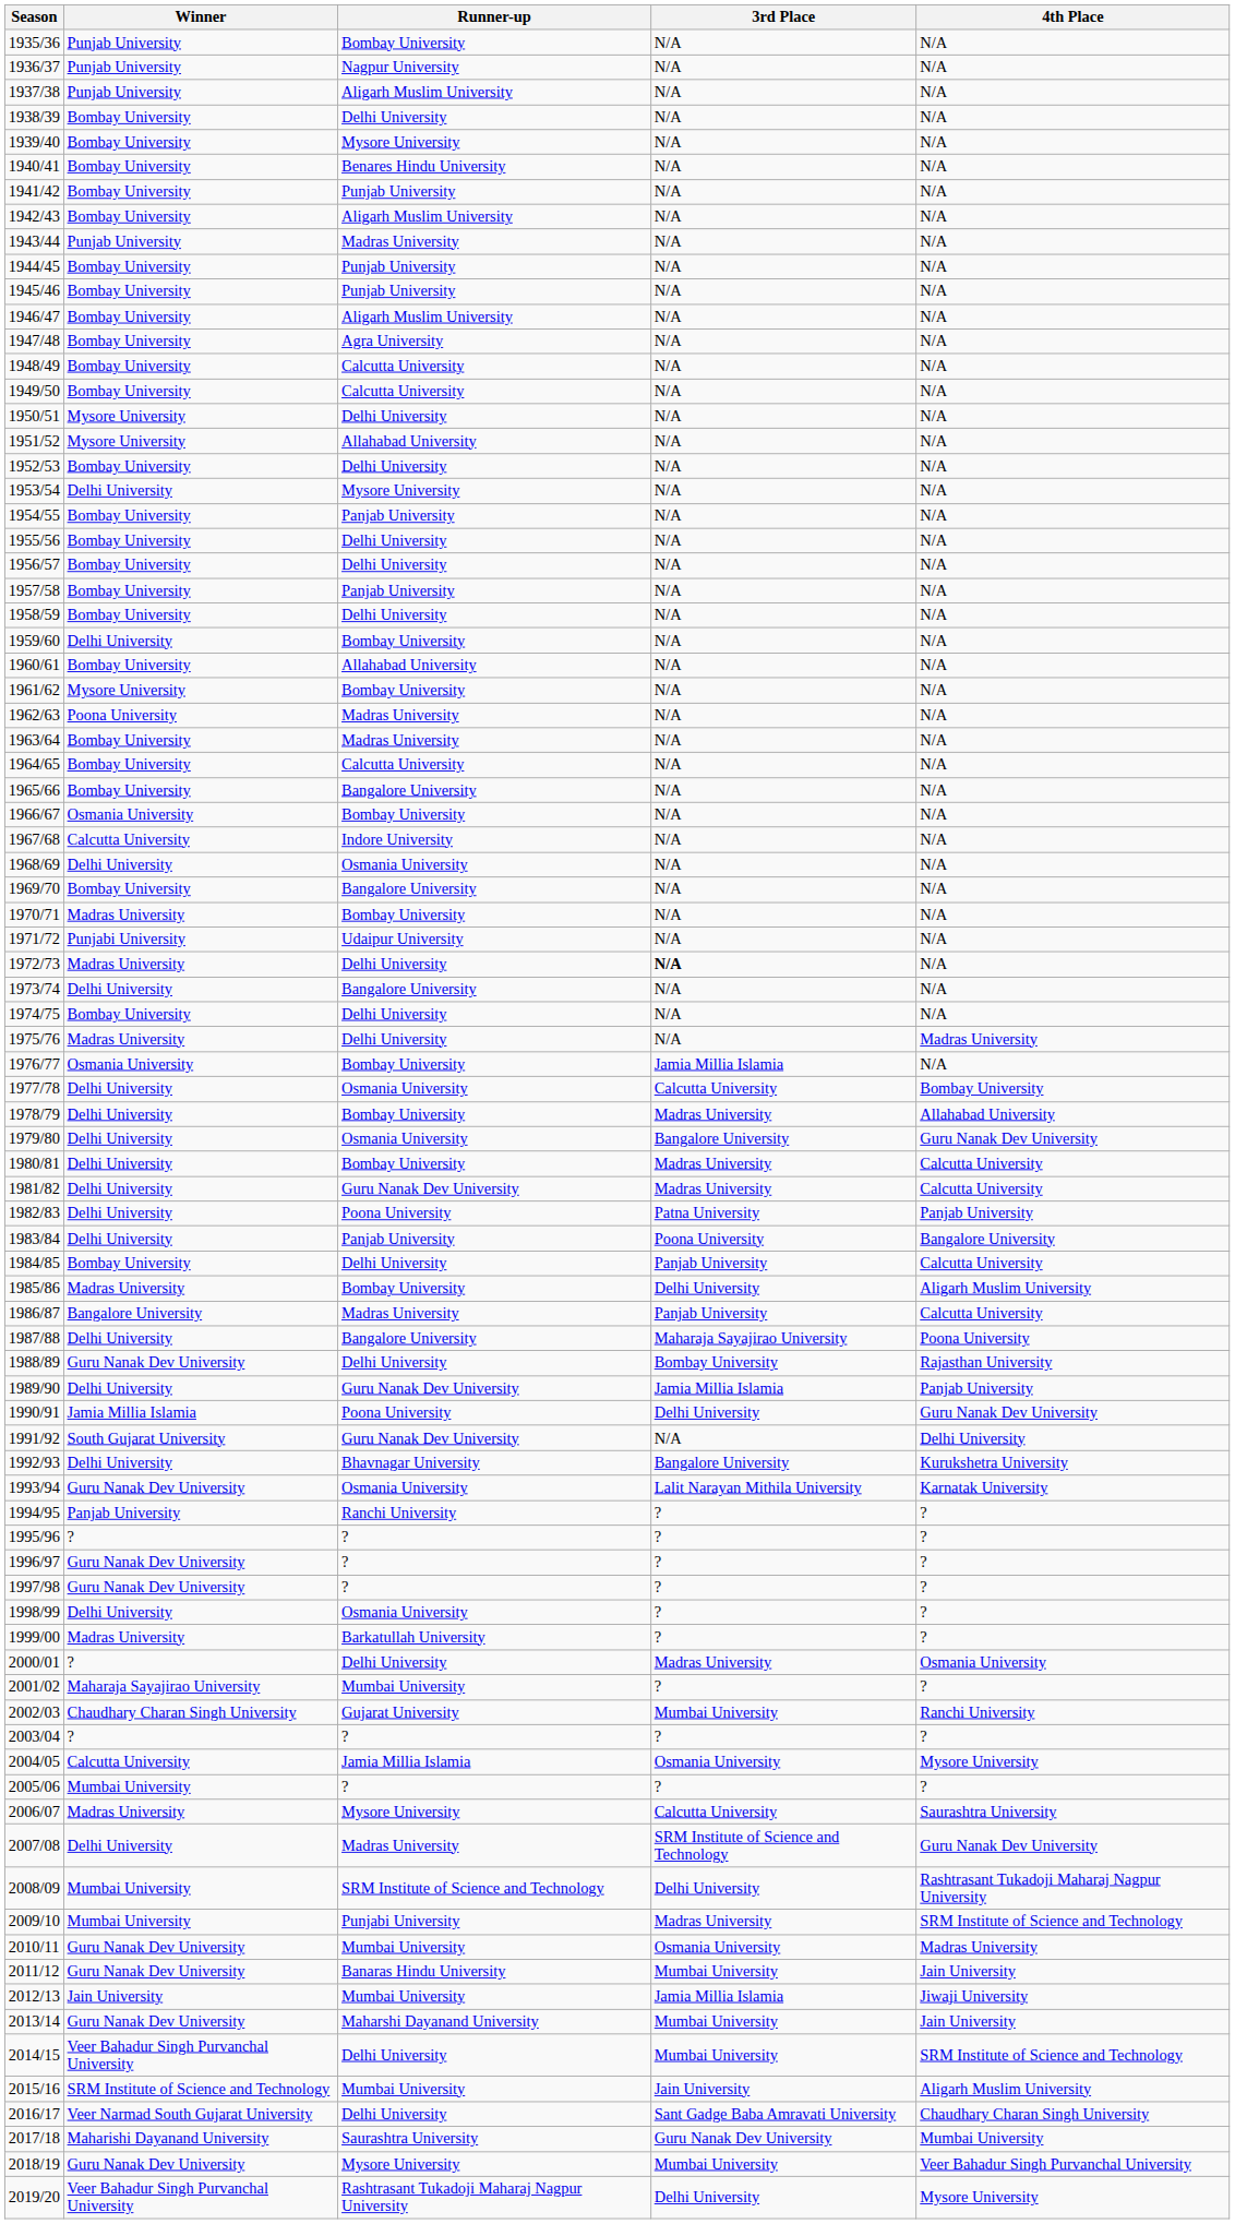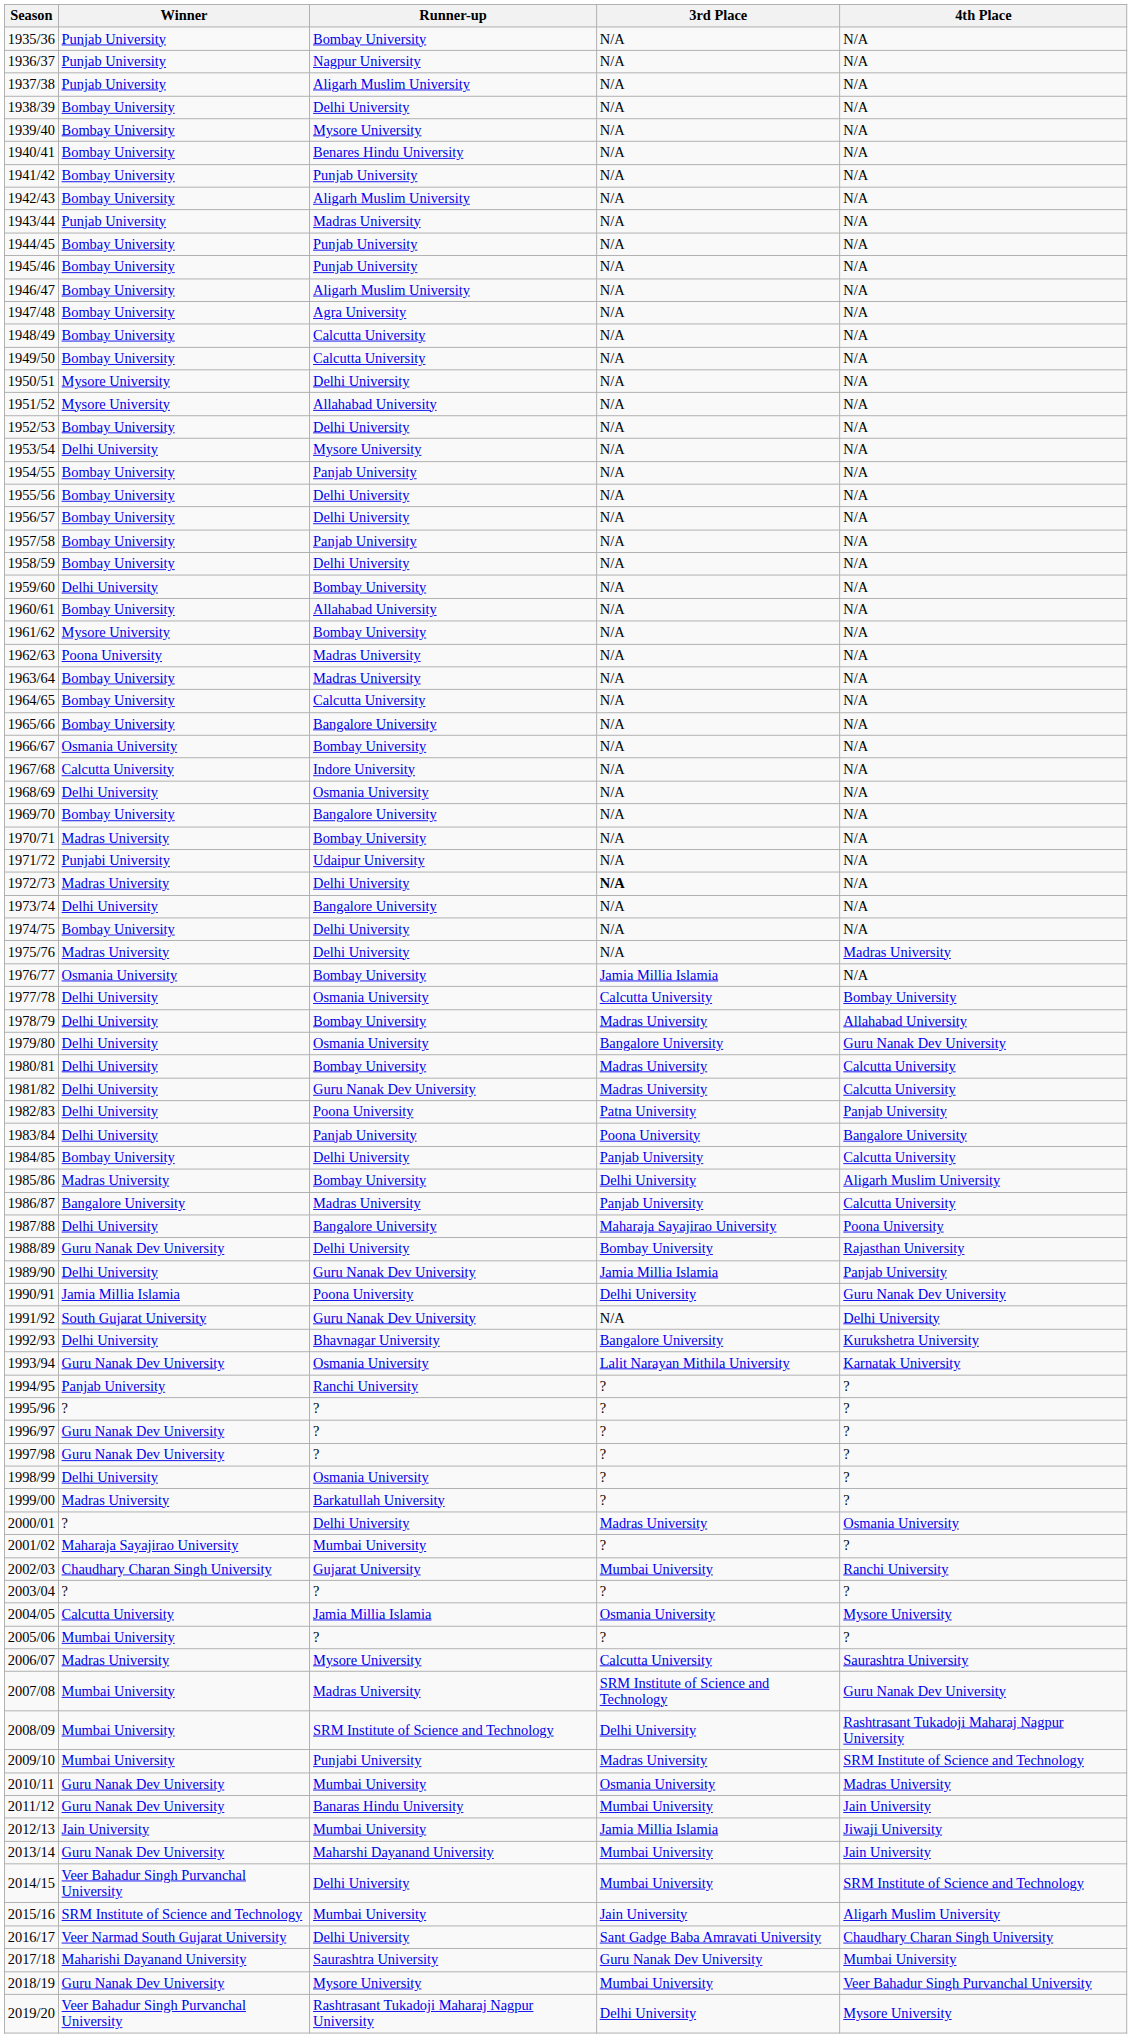 <table class="wikitable sortable">
 <tr>
 <th>Season</th>
 <th>Winner</th>
 <th>Runner-up</th>
 <th>3rd Place</th>
 <th>4th Place</th>
 </tr>
 <tr>
 <td>1935/36</td>
 <td><a href='#'>Punjab University</a></td>
 <td><a href='#'>Bombay University</a></td>
 <td>N/A</td>
 <td>N/A</td>
 </tr>
 <tr>
 <td>1936/37</td>
 <td><a href='#'>Punjab University</a></td>
 <td><a href='#'>Nagpur University</a></td>
 <td>N/A</td>
 <td>N/A</td>
 </tr>
 <tr>
 <td>1937/38</td>
 <td><a href='#'>Punjab University</a></td>
 <td><a href='#'>Aligarh Muslim University</a></td>
 <td>N/A</td>
 <td>N/A</td>
 </tr>
 <tr>
 <td>1938/39</td>
 <td><a href='#'>Bombay University</a></td>
 <td><a href='#'>Delhi University</a></td>
 <td>N/A</td>
 <td>N/A</td>
 </tr>
 <tr>
 <td>1939/40</td>
 <td><a href='#'>Bombay University</a></td>
 <td><a href='#'>Mysore University</a></td>
 <td>N/A</td>
 <td>N/A</td>
 </tr>
 <tr>
 <td>1940/41</td>
 <td><a href='#'>Bombay University</a></td>
 <td><a href='#'>Benares Hindu University</a></td>
 <td>N/A</td>
 <td>N/A</td>
 </tr>
 <tr>
 <td>1941/42</td>
 <td><a href='#'>Bombay University</a></td>
 <td><a href='#'>Punjab University</a></td>
 <td>N/A</td>
 <td>N/A</td>
 </tr>
 <tr>
 <td>1942/43</td>
 <td><a href='#'>Bombay University</a></td>
 <td><a href='#'>Aligarh Muslim University</a></td>
 <td>N/A</td>
 <td>N/A</td>
 </tr>
 <tr>
 <td>1943/44</td>
 <td><a href='#'>Punjab University</a></td>
 <td><a href='#'>Madras University</a></td>
 <td>N/A</td>
 <td>N/A</td>
 </tr>
 <tr>
 <td>1944/45</td>
 <td><a href='#'>Bombay University</a></td>
 <td><a href='#'>Punjab University</a></td>
 <td>N/A</td>
 <td>N/A</td>
 </tr>
 <tr>
 <td>1945/46</td>
 <td><a href='#'>Bombay University</a></td>
 <td><a href='#'>Punjab University</a></td>
 <td>N/A</td>
 <td>N/A</td>
 </tr>
 <tr>
 <td>1946/47</td>
 <td><a href='#'>Bombay University</a></td>
 <td><a href='#'>Aligarh Muslim University</a></td>
 <td>N/A</td>
 <td>N/A</td>
 </tr>
 <tr>
 <td>1947/48</td>
 <td><a href='#'>Bombay University</a></td>
 <td><a href='#'>Agra University</a></td>
 <td>N/A</td>
 <td>N/A</td>
 </tr>
 <tr>
 <td>1948/49</td>
 <td><a href='#'>Bombay University</a></td>
 <td><a href='#'>Calcutta University</a></td>
 <td>N/A</td>
 <td>N/A</td>
 </tr>
 <tr>
 <td>1949/50</td>
 <td><a href='#'>Bombay University</a></td>
 <td><a href='#'>Calcutta University</a></td>
 <td>N/A</td>
 <td>N/A</td>
 </tr>
 <tr>
 <td>1950/51</td>
 <td><a href='#'>Mysore University</a></td>
 <td><a href='#'>Delhi University</a></td>
 <td>N/A</td>
 <td>N/A</td>
 </tr>
 <tr>
 <td>1951/52</td>
 <td><a href='#'>Mysore University</a></td>
 <td><a href='#'>Allahabad University</a></td>
 <td>N/A</td>
 <td>N/A</td>
 </tr>
 <tr>
 <td>1952/53</td>
 <td><a href='#'>Bombay University</a></td>
 <td><a href='#'>Delhi University</a></td>
 <td>N/A</td>
 <td>N/A</td>
 </tr>
 <tr>
 <td>1953/54</td>
 <td><a href='#'>Delhi University</a></td>
 <td><a href='#'>Mysore University</a></td>
 <td>N/A</td>
 <td>N/A</td>
 </tr>
 <tr>
 <td>1954/55</td>
 <td><a href='#'>Bombay University</a></td>
 <td><a href='#'>Panjab University</a></td>
 <td>N/A</td>
 <td>N/A</td>
 </tr>
 <tr>
 <td>1955/56</td>
 <td><a href='#'>Bombay University</a></td>
 <td><a href='#'>Delhi University</a></td>
 <td>N/A</td>
 <td>N/A</td>
 </tr>
 <tr>
 <td>1956/57</td>
 <td><a href='#'>Bombay University</a></td>
 <td><a href='#'>Delhi University</a></td>
 <td>N/A</td>
 <td>N/A</td>
 </tr>
 <tr>
 <td>1957/58</td>
 <td><a href='#'>Bombay University</a></td>
 <td><a href='#'>Panjab University</a></td>
 <td>N/A</td>
 <td>N/A</td>
 </tr>
 <tr>
 <td>1958/59</td>
 <td><a href='#'>Bombay University</a></td>
 <td><a href='#'>Delhi University</a></td>
 <td>N/A</td>
 <td>N/A</td>
 </tr>
 <tr>
 <td>1959/60</td>
 <td><a href='#'>Delhi University</a></td>
 <td><a href='#'>Bombay University</a></td>
 <td>N/A</td>
 <td>N/A</td>
 </tr>
 <tr>
 <td>1960/61</td>
 <td><a href='#'>Bombay University</a></td>
 <td><a href='#'>Allahabad University</a></td>
 <td>N/A</td>
 <td>N/A</td>
 </tr>
 <tr>
 <td>1961/62</td>
 <td><a href='#'>Mysore University</a></td>
 <td><a href='#'>Bombay University</a></td>
 <td>N/A</td>
 <td>N/A</td>
 </tr>
 <tr>
 <td>1962/63</td>
 <td><a href='#'>Poona University</a></td>
 <td><a href='#'>Madras University</a></td>
 <td>N/A</td>
 <td>N/A</td>
 </tr>
 <tr>
 <td>1963/64</td>
 <td><a href='#'>Bombay University</a></td>
 <td><a href='#'>Madras University</a></td>
 <td>N/A</td>
 <td>N/A</td>
 </tr>
 <tr>
 <td>1964/65</td>
 <td><a href='#'>Bombay University</a></td>
 <td><a href='#'>Calcutta University</a></td>
 <td>N/A</td>
 <td>N/A</td>
 </tr>
 <tr>
 <td>1965/66</td>
 <td><a href='#'>Bombay University</a></td>
 <td><a href='#'>Bangalore University</a></td>
 <td>N/A</td>
 <td>N/A</td>
 </tr>
 <tr>
 <td>1966/67</td>
 <td><a href='#'>Osmania University</a></td>
 <td><a href='#'>Bombay University</a></td>
 <td>N/A</td>
 <td>N/A</td>
 </tr>
 <tr>
 <td>1967/68</td>
 <td><a href='#'>Calcutta University</a></td>
 <td><a href='#'>Indore University</a></td>
 <td>N/A</td>
 <td>N/A</td>
 </tr>
 <tr>
 <td>1968/69</td>
 <td><a href='#'>Delhi University</a></td>
 <td><a href='#'>Osmania University</a></td>
 <td>N/A</td>
 <td>N/A</td>
 </tr>
 <tr>
 <td>1969/70</td>
 <td><a href='#'>Bombay University</a></td>
 <td><a href='#'>Bangalore University</a></td>
 <td>N/A</td>
 <td>N/A</td>
 </tr>
 <tr>
 <td>1970/71</td>
 <td><a href='#'>Madras University</a></td>
 <td><a href='#'>Bombay University</a></td>
 <td>N/A</td>
 <td>N/A</td>
 </tr>
 <tr>
 <td>1971/72</td>
 <td><a href='#'>Punjabi University</a></td>
 <td><a href='#'>Udaipur University</a></td>
 <td>N/A</td>
 <td>N/A</td>
 </tr>
 <tr>
 <td>1972/73</td>
 <td><a href='#'>Madras University</a></td>
 <td><a href='#'>Delhi University</a></td>
 <td><strong>N/A</strong></td>
 <td>N/A</td>
 </tr>
 <tr>
 <td>1973/74</td>
 <td><a href='#'>Delhi University</a></td>
 <td><a href='#'>Bangalore University</a></td>
 <td>N/A</td>
 <td>N/A</td>
 </tr>
 <tr>
 <td>1974/75</td>
 <td><a href='#'>Bombay University</a></td>
 <td><a href='#'>Delhi University</a></td>
 <td>N/A</td>
 <td>N/A</td>
 </tr>
 <tr>
 <td>1975/76</td>
 <td><a href='#'>Madras University</a></td>
 <td><a href='#'>Delhi University</a></td>
 <td>N/A</td>
 <td><a href='#'>Madras University</a></td>
 </tr>
 <tr>
 <td>1976/77</td>
 <td><a href='#'>Osmania University</a></td>
 <td><a href='#'>Bombay University</a></td>
 <td><a href='#'>Jamia Millia Islamia</a></td>
 <td>N/A</td>
 </tr>
 <tr>
 <td>1977/78</td>
 <td><a href='#'>Delhi University</a></td>
 <td><a href='#'>Osmania University</a></td>
 <td><a href='#'>Calcutta University</a></td>
 <td><a href='#'>Bombay University</a></td>
 </tr>
 <tr>
 <td>1978/79</td>
 <td><a href='#'>Delhi University</a></td>
 <td><a href='#'>Bombay University</a></td>
 <td><a href='#'>Madras University</a></td>
 <td><a href='#'>Allahabad University</a></td>
 </tr>
 <tr>
 <td>1979/80</td>
 <td><a href='#'>Delhi University</a></td>
 <td><a href='#'>Osmania University</a></td>
 <td><a href='#'>Bangalore University</a></td>
 <td><a href='#'>Guru Nanak Dev University</a></td>
 </tr>
 <tr>
 <td>1980/81</td>
 <td><a href='#'>Delhi University</a></td>
 <td><a href='#'>Bombay University</a></td>
 <td><a href='#'>Madras University</a></td>
 <td><a href='#'>Calcutta University</a></td>
 </tr>
 <tr>
 <td>1981/82</td>
 <td><a href='#'>Delhi University</a></td>
 <td><a href='#'>Guru Nanak Dev University</a></td>
 <td><a href='#'>Madras University</a></td>
 <td><a href='#'>Calcutta University</a></td>
 </tr>
 <tr>
 <td>1982/83</td>
 <td><a href='#'>Delhi University</a></td>
 <td><a href='#'>Poona University</a></td>
 <td><a href='#'>Patna University</a></td>
 <td><a href='#'>Panjab University</a></td>
 </tr>
 <tr>
 <td>1983/84</td>
 <td><a href='#'>Delhi University</a></td>
 <td><a href='#'>Panjab University</a></td>
 <td><a href='#'>Poona University</a></td>
 <td><a href='#'>Bangalore University</a></td>
 </tr>
 <tr>
 <td>1984/85</td>
 <td><a href='#'>Bombay University</a></td>
 <td><a href='#'>Delhi University</a></td>
 <td><a href='#'>Panjab University</a></td>
 <td><a href='#'>Calcutta University</a></td>
 </tr>
 <tr>
 <td>1985/86</td>
 <td><a href='#'>Madras University</a></td>
 <td><a href='#'>Bombay University</a></td>
 <td><a href='#'>Delhi University</a></td>
 <td><a href='#'>Aligarh Muslim University</a></td>
 </tr>
 <tr>
 <td>1986/87</td>
 <td><a href='#'>Bangalore University</a></td>
 <td><a href='#'>Madras University</a></td>
 <td><a href='#'>Panjab University</a></td>
 <td><a href='#'>Calcutta University</a></td>
 </tr>
 <tr>
 <td>1987/88</td>
 <td><a href='#'>Delhi University</a></td>
 <td><a href='#'>Bangalore University</a></td>
 <td><a href='#'>Maharaja Sayajirao University</a></td>
 <td><a href='#'>Poona University</a></td>
 </tr>
 <tr>
 <td>1988/89</td>
 <td><a href='#'>Guru Nanak Dev University</a></td>
 <td><a href='#'>Delhi University</a></td>
 <td><a href='#'>Bombay University</a></td>
 <td><a href='#'>Rajasthan University</a></td>
 </tr>
 <tr>
 <td>1989/90</td>
 <td><a href='#'>Delhi University</a></td>
 <td><a href='#'>Guru Nanak Dev University</a></td>
 <td><a href='#'>Jamia Millia Islamia</a></td>
 <td><a href='#'>Panjab University</a></td>
 </tr>
 <tr>
 <td>1990/91</td>
 <td><a href='#'>Jamia Millia Islamia</a></td>
 <td><a href='#'>Poona University</a></td>
 <td><a href='#'>Delhi University</a></td>
 <td><a href='#'>Guru Nanak Dev University</a></td>
 </tr>
 <tr>
 <td>1991/92</td>
 <td><a href='#'>South Gujarat University</a></td>
 <td><a href='#'>Guru Nanak Dev University</a></td>
 <td>N/A</td>
 <td><a href='#'>Delhi University</a></td>
 </tr>
 <tr>
 <td>1992/93</td>
 <td><a href='#'>Delhi University</a></td>
 <td><a href='#'>Bhavnagar University</a></td>
 <td><a href='#'>Bangalore University</a></td>
 <td><a href='#'>Kurukshetra University</a></td>
 </tr>
 <tr>
 <td>1993/94</td>
 <td><a href='#'>Guru Nanak Dev University</a></td>
 <td><a href='#'>Osmania University</a></td>
 <td><a href='#'>Lalit Narayan Mithila University</a></td>
 <td><a href='#'>Karnatak University</a></td>
 </tr>
 <tr>
 <td>1994/95</td>
 <td><a href='#'>Panjab University</a></td>
 <td><a href='#'>Ranchi University</a></td>
 <td>?</td>
 <td>?</td>
 </tr>
 <tr>
 <td>1995/96</td>
 <td>?</td>
 <td>?</td>
 <td>?</td>
 <td>?</td>
 </tr>
 <tr>
 <td>1996/97</td>
 <td><a href='#'>Guru Nanak Dev University</a></td>
 <td>?</td>
 <td>?</td>
 <td>?</td>
 </tr>
 <tr>
 <td>1997/98</td>
 <td><a href='#'>Guru Nanak Dev University</a></td>
 <td>?</td>
 <td>?</td>
 <td>?</td>
 </tr>
 <tr>
 <td>1998/99</td>
 <td><a href='#'>Delhi University</a></td>
 <td><a href='#'>Osmania University</a></td>
 <td>?</td>
 <td>?</td>
 </tr>
 <tr>
 <td>1999/00</td>
 <td><a href='#'>Madras University</a></td>
 <td><a href='#'>Barkatullah University</a></td>
 <td>?</td>
 <td>?</td>
 </tr>
 <tr>
 <td>2000/01</td>
 <td>?</td>
 <td><a href='#'>Delhi University</a></td>
 <td><a href='#'>Madras University</a></td>
 <td><a href='#'>Osmania University</a></td>
 </tr>
 <tr>
 <td>2001/02</td>
 <td><a href='#'>Maharaja Sayajirao University</a></td>
 <td><a href='#'>Mumbai University</a></td>
 <td>?</td>
 <td>?</td>
 </tr>
 <tr>
 <td>2002/03</td>
 <td><a href='#'>Chaudhary Charan Singh University</a></td>
 <td><a href='#'>Gujarat University</a></td>
 <td><a href='#'>Mumbai University</a></td>
 <td><a href='#'>Ranchi University</a></td>
 </tr>
 <tr>
 <td>2003/04</td>
 <td>?</td>
 <td>?</td>
 <td>?</td>
 <td>?</td>
 </tr>
 <tr>
 <td>2004/05</td>
 <td><a href='#'>Calcutta University</a></td>
 <td><a href='#'>Jamia Millia Islamia</a></td>
 <td><a href='#'>Osmania University</a></td>
 <td><a href='#'>Mysore University</a></td>
 </tr>
 <tr>
 <td>2005/06</td>
 <td><a href='#'>Mumbai University</a></td>
 <td>?</td>
 <td>?</td>
 <td>?</td>
 </tr>
 <tr>
 <td>2006/07</td>
 <td><a href='#'>Madras University</a></td>
 <td><a href='#'>Mysore University</a></td>
 <td><a href='#'>Calcutta University</a></td>
 <td><a href='#'>Saurashtra University</a></td>
 </tr>
 <tr>
 <td>2007/08</td>
-<td><a href='#'>Delhi University</a></td>
+<td><a href='#'>Mumbai University</a></td>
 <td><a href='#'>Madras University</a></td>
 <td><a href='#'>SRM Institute of Science and Technology</a></td>
 <td><a href='#'>Guru Nanak Dev University</a></td>
 </tr>
 <tr>
 <td>2008/09</td>
 <td><a href='#'>Mumbai University</a></td>
 <td><a href='#'>SRM Institute of Science and Technology</a></td>
 <td><a href='#'>Delhi University</a></td>
 <td><a href='#'>Rashtrasant Tukadoji Maharaj Nagpur University</a></td>
 </tr>
 <tr>
 <td>2009/10</td>
 <td><a href='#'>Mumbai University</a></td>
 <td><a href='#'>Punjabi University</a></td>
 <td><a href='#'>Madras University</a></td>
 <td><a href='#'>SRM Institute of Science and Technology</a></td>
 </tr>
 <tr>
 <td>2010/11</td>
 <td><a href='#'>Guru Nanak Dev University</a></td>
 <td><a href='#'>Mumbai University</a></td>
 <td><a href='#'>Osmania University</a></td>
 <td><a href='#'>Madras University</a></td>
 </tr>
 <tr>
 <td>2011/12</td>
 <td><a href='#'>Guru Nanak Dev University</a></td>
 <td><a href='#'>Banaras Hindu University</a></td>
 <td><a href='#'>Mumbai University</a></td>
 <td><a href='#'>Jain University</a></td>
 </tr>
 <tr>
 <td>2012/13</td>
 <td><a href='#'>Jain University</a></td>
 <td><a href='#'>Mumbai University</a></td>
 <td><a href='#'>Jamia Millia Islamia</a></td>
 <td><a href='#'>Jiwaji University</a></td>
 </tr>
 <tr>
 <td>2013/14</td>
 <td><a href='#'>Guru Nanak Dev University</a></td>
 <td><a href='#'>Maharshi Dayanand University</a></td>
 <td><a href='#'>Mumbai University</a></td>
 <td><a href='#'>Jain University</a></td>
 </tr>
 <tr>
 <td>2014/15</td>
 <td><a href='#'>Veer Bahadur Singh Purvanchal University</a></td>
 <td><a href='#'>Delhi University</a></td>
 <td><a href='#'>Mumbai University</a></td>
 <td><a href='#'>SRM Institute of Science and Technology</a></td>
 </tr>
 <tr>
 <td>2015/16</td>
 <td><a href='#'>SRM Institute of Science and Technology</a></td>
 <td><a href='#'>Mumbai University</a></td>
 <td><a href='#'>Jain University</a></td>
 <td><a href='#'>Aligarh Muslim University</a></td>
 </tr>
 <tr>
 <td>2016/17</td>
 <td><a href='#'>Veer Narmad South Gujarat University</a></td>
 <td><a href='#'>Delhi University</a></td>
 <td><a href='#'>Sant Gadge Baba Amravati University</a></td>
 <td><a href='#'>Chaudhary Charan Singh University</a></td>
 </tr>
 <tr>
 <td>2017/18</td>
 <td><a href='#'>Maharishi Dayanand University</a></td>
 <td><a href='#'>Saurashtra University</a></td>
 <td><a href='#'>Guru Nanak Dev University</a></td>
 <td><a href='#'>Mumbai University</a></td>
 </tr>
 <tr>
 <td>2018/19</td>
 <td><a href='#'>Guru Nanak Dev University</a></td>
 <td><a href='#'>Mysore University</a></td>
 <td><a href='#'>Mumbai University</a></td>
 <td><a href='#'>Veer Bahadur Singh Purvanchal University</a></td>
 </tr>
 <tr>
 <td>2019/20</td>
 <td><a href='#'>Veer Bahadur Singh Purvanchal University</a></td>
 <td><a href='#'>Rashtrasant Tukadoji Maharaj Nagpur University</a></td>
 <td><a href='#'>Delhi University</a></td>
 <td><a href='#'>Mysore University</a></td>
 </tr>
 </table>
